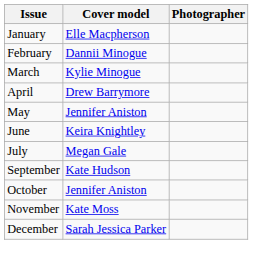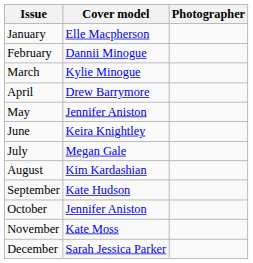 <table class="sortable wikitable">
 <tr>
 <th>Issue</th>
 <th>Cover model</th>
 <th>Photographer</th>
 </tr>
 <tr>
 <td>January</td>
 <td><a href='#'>Elle Macpherson</a></td>
 <td></td>
 </tr>
 <tr>
 <td>February</td>
 <td><a href='#'>Dannii Minogue</a></td>
 <td></td>
 </tr>
 <tr>
 <td>March</td>
 <td><a href='#'>Kylie Minogue</a></td>
 <td></td>
 </tr>
 <tr>
 <td>April</td>
 <td><a href='#'>Drew Barrymore</a></td>
 <td></td>
 </tr>
 <tr>
 <td>May</td>
 <td><a href='#'>Jennifer Aniston</a></td>
 <td></td>
 </tr>
 <tr>
 <td>June</td>
 <td><a href='#'>Keira Knightley</a></td>
 <td></td>
 </tr>
 <tr>
 <td>July</td>
 <td><a href='#'>Megan Gale</a></td>
 <td></td>
 </tr>
 <tr>
+<td>August</td>
+<td><a href='#'>Kim Kardashian</a></td>
+<td></td>
+</tr>
+<tr>
 <td>September</td>
 <td><a href='#'>Kate Hudson</a></td>
 <td></td>
 </tr>
 <tr>
 <td>October</td>
 <td><a href='#'>Jennifer Aniston</a></td>
 <td></td>
 </tr>
 <tr>
 <td>November</td>
 <td><a href='#'>Kate Moss</a></td>
 <td></td>
 </tr>
 <tr>
 <td>December</td>
 <td><a href='#'>Sarah Jessica Parker</a></td>
 <td></td>
 </tr>
 </table>
